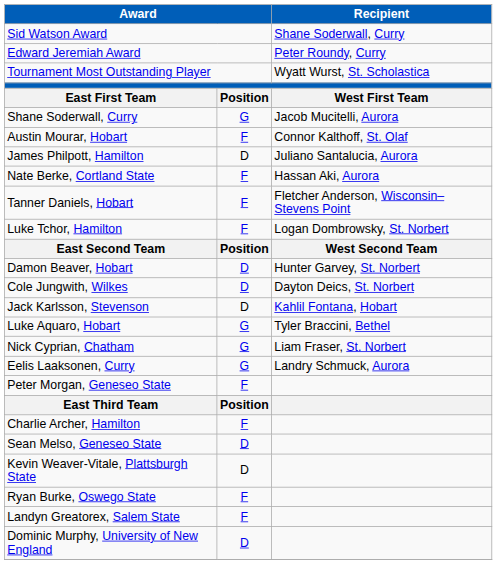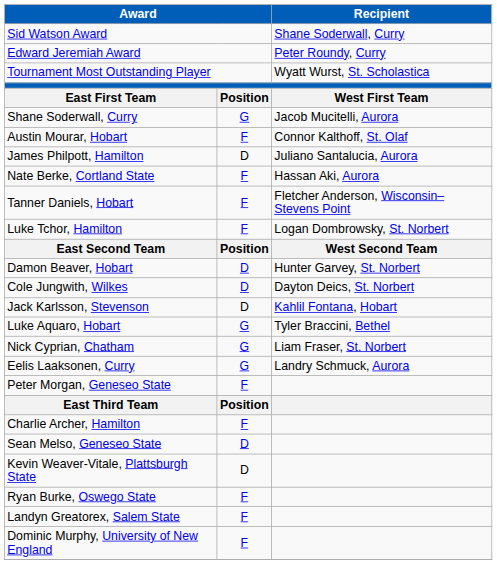 <table class="wikitable" width=40%>
 <tr>
 <th style="color:white; background:#005EB8" colspan=2>Award</th>
 <th style="color:white; background:#005EB8">Recipient</th>
 </tr>
 <tr>
 <td colspan=2><a href='#'>Sid Watson Award</a></td>
 <td><a href='#'>Shane Soderwall</a>, <a href='#'>Curry</a></td>
 </tr>
 <tr>
 <td colspan=2><a href='#'>Edward Jeremiah Award</a></td>
 <td><a href='#'>Peter Roundy</a>, <a href='#'>Curry</a></td>
 </tr>
 <tr>
 <td colspan=2><a href='#'>Tournament Most Outstanding Player</a></td>
 <td>Wyatt Wurst, <a href='#'>St. Scholastica</a></td>
 </tr>
 <tr>
 <th style="color:white; background:#005EB8" colspan=3><a href='#'></a></th>
 </tr>
 <tr>
 <th>East First Team</th>
 <th>Position</th>
 <th>West First Team</th>
 </tr>
 <tr>
 <td>Shane Soderwall, <a href='#'>Curry</a></td>
 <td align=center><a href='#'>G</a></td>
 <td>Jacob Mucitelli, <a href='#'>Aurora</a></td>
 </tr>
 <tr>
 <td>Austin Mourar, <a href='#'>Hobart</a></td>
 <td align=center><a href='#'>F</a></td>
 <td>Connor Kalthoff, <a href='#'>St. Olaf</a></td>
 </tr>
 <tr>
 <td>James Philpott, <a href='#'>Hamilton</a></td>
 <td align=center>D</td>
 <td>Juliano Santalucia, <a href='#'>Aurora</a></td>
 </tr>
 <tr>
 <td>Nate Berke, <a href='#'>Cortland State</a></td>
 <td align=center><a href='#'>F</a></td>
 <td>Hassan Aki, <a href='#'>Aurora</a></td>
 </tr>
 <tr>
 <td>Tanner Daniels, <a href='#'>Hobart</a></td>
 <td align=center><a href='#'>F</a></td>
 <td>Fletcher Anderson, <a href='#'>Wisconsin–Stevens Point</a></td>
 </tr>
 <tr>
 <td>Luke Tchor, <a href='#'>Hamilton</a></td>
 <td align=center><a href='#'>F</a></td>
 <td>Logan Dombrowsky, <a href='#'>St. Norbert</a></td>
 </tr>
 <tr>
 <th>East Second Team</th>
 <th>Position</th>
 <th>West Second Team</th>
 </tr>
 <tr>
 <td>Damon Beaver, <a href='#'>Hobart</a></td>
 <td align=center><a href='#'>D</a></td>
 <td>Hunter Garvey, <a href='#'>St. Norbert</a></td>
 </tr>
 <tr>
 <td>Cole Jungwith, <a href='#'>Wilkes</a></td>
 <td align=center><a href='#'>D</a></td>
 <td>Dayton Deics, <a href='#'>St. Norbert</a></td>
 </tr>
 <tr>
 <td>Jack Karlsson, <a href='#'>Stevenson</a></td>
 <td align=center>D</td>
 <td><a href='#'>Kahlil Fontana</a>, <a href='#'>Hobart</a></td>
 </tr>
 <tr>
 <td>Luke Aquaro, <a href='#'>Hobart</a></td>
 <td align=center><a href='#'>G</a></td>
 <td>Tyler Braccini, <a href='#'>Bethel</a></td>
 </tr>
 <tr>
 <td>Nick Cyprian, <a href='#'>Chatham</a></td>
 <td align=center><a href='#'>G</a></td>
 <td>Liam Fraser, <a href='#'>St. Norbert</a></td>
 </tr>
 <tr>
 <td>Eelis Laaksonen, <a href='#'>Curry</a></td>
 <td align=center><a href='#'>G</a></td>
 <td>Landry Schmuck, <a href='#'>Aurora</a></td>
 </tr>
 <tr>
 <td>Peter Morgan, <a href='#'>Geneseo State</a></td>
 <td align=center><a href='#'>F</a></td>
 <td></td>
 </tr>
 <tr>
 <th>East Third Team</th>
 <th>Position</th>
 <th></th>
 </tr>
 <tr>
 <td>Charlie Archer, <a href='#'>Hamilton</a></td>
 <td align=center><a href='#'>F</a></td>
 <td></td>
 </tr>
 <tr>
 <td>Sean Melso, <a href='#'>Geneseo State</a></td>
 <td align=center><a href='#'>D</a></td>
 <td></td>
 </tr>
 <tr>
 <td>Kevin Weaver-Vitale, <a href='#'>Plattsburgh State</a></td>
 <td align=center>D</td>
 <td></td>
 </tr>
 <tr>
 <td>Ryan Burke, <a href='#'>Oswego State</a></td>
 <td align=center><a href='#'>F</a></td>
 <td></td>
 </tr>
 <tr>
 <td>Landyn Greatorex, <a href='#'>Salem State</a></td>
 <td align=center><a href='#'>F</a></td>
 <td></td>
 </tr>
 <tr>
 <td>Dominic Murphy, <a href='#'>University of New England</a></td>
-<td align=center><a href='#'>D</a></td>
+<td align=center><a href='#'>F</a></td>
 <td></td>
 </tr>
 <tr>
 </tr>
 </table>
